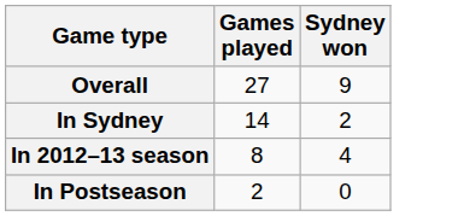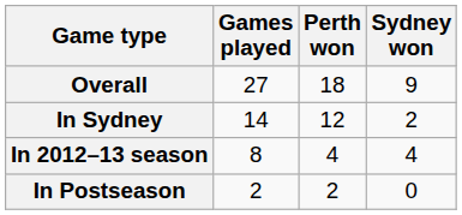 <table class="wikitable plainrowheaders" style="text-align: center;">
 <tr>
 <th scope="col">Game type</th>
 <th scope="col">Games<br>played</th>
+<th scope="col">Perth<br>won</th>
 <th scope="col">Sydney<br>won</th>
 </tr>
 <tr>
 <th scope="row">Overall</th>
 <td>27</td>
+<td>18</td>
 <td>9</td>
 </tr>
 <tr>
 <th scope="row">In Sydney</th>
 <td>14</td>
+<td>12</td>
 <td>2</td>
 </tr>
 <tr>
 <th scope="row">In 2012–13 season</th>
 <td>8</td>
 <td>4</td>
+<td>4</td>
 </tr>
 <tr>
 <th scope="row">In Postseason</th>
 <td>2</td>
+<td>2</td>
 <td>0</td>
 </tr>
 </table>
